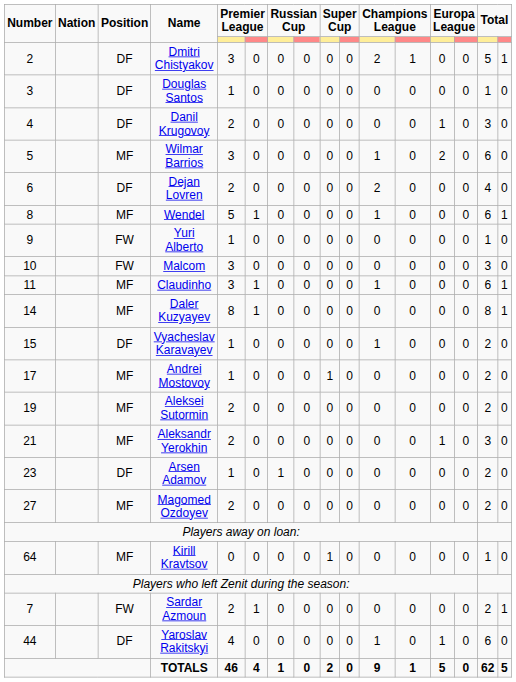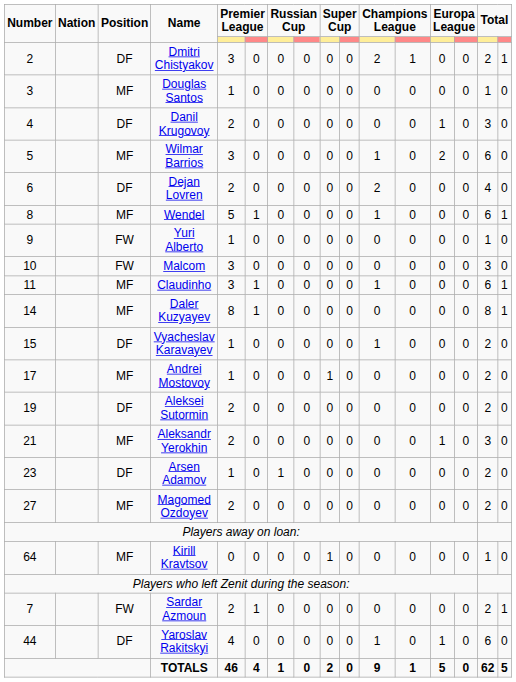 <table class="wikitable" style="font-size: 100%; text-align: center;">
 <tr>
 <td rowspan="2" width="10%" align="center"><strong>Number</strong></td>
 <td rowspan="2" width="10%" align="center"><strong>Nation</strong></td>
 <td rowspan="2" width="10%" align="center"><strong>Position</strong></td>
 <td rowspan="2" width="20%" align="center"><strong>Name</strong></td>
 <td colspan="2" align="center"><strong>Premier League</strong></td>
 <td colspan="2" align="center"><strong>Russian Cup</strong></td>
 <td colspan="2" align="center"><strong>Super Cup</strong></td>
 <td colspan="2" align="center"><strong>Champions League</strong></td>
 <td colspan="2" align="center"><strong>Europa League</strong></td>
 <td colspan="2" align="center"><strong>Total</strong></td>
 </tr>
 <tr>
 <th width=60 style="background: #FFEE99"></th>
 <th width=60 style="background: #FF8888"></th>
 <th width=60 style="background: #FFEE99"></th>
 <th width=60 style="background: #FF8888"></th>
 <th width=60 style="background: #FFEE99"></th>
 <th width=60 style="background: #FF8888"></th>
 <th width=60 style="background: #FFEE99"></th>
 <th width=60 style="background: #FF8888"></th>
 <th width=60 style="background: #FFEE99"></th>
 <th width=60 style="background: #FF8888"></th>
 <th width=60 style="background: #FFEE99"></th>
 <th width=60 style="background: #FF8888"></th>
 </tr>
 <tr>
 <td>2</td>
 <td></td>
 <td>DF</td>
 <td><a href='#'>Dmitri Chistyakov</a></td>
 <td>3</td>
 <td>0</td>
 <td>0</td>
 <td>0</td>
 <td>0</td>
 <td>0</td>
 <td>2</td>
 <td>1</td>
 <td>0</td>
 <td>0</td>
-<td>5</td>
+<td>2</td>
 <td>1</td>
 </tr>
 <tr>
 <td>3</td>
 <td></td>
-<td>DF</td>
+<td>MF</td>
 <td><a href='#'>Douglas Santos</a></td>
 <td>1</td>
 <td>0</td>
 <td>0</td>
 <td>0</td>
 <td>0</td>
 <td>0</td>
 <td>0</td>
 <td>0</td>
 <td>0</td>
 <td>0</td>
 <td>1</td>
 <td>0</td>
 </tr>
 <tr>
 <td>4</td>
 <td></td>
 <td>DF</td>
 <td><a href='#'>Danil Krugovoy</a></td>
 <td>2</td>
 <td>0</td>
 <td>0</td>
 <td>0</td>
 <td>0</td>
 <td>0</td>
 <td>0</td>
 <td>0</td>
 <td>1</td>
 <td>0</td>
 <td>3</td>
 <td>0</td>
 </tr>
 <tr>
 <td>5</td>
 <td></td>
 <td>MF</td>
 <td><a href='#'>Wilmar Barrios</a></td>
 <td>3</td>
 <td>0</td>
 <td>0</td>
 <td>0</td>
 <td>0</td>
 <td>0</td>
 <td>1</td>
 <td>0</td>
 <td>2</td>
 <td>0</td>
 <td>6</td>
 <td>0</td>
 </tr>
 <tr>
 <td>6</td>
 <td></td>
 <td>DF</td>
 <td><a href='#'>Dejan Lovren</a></td>
 <td>2</td>
 <td>0</td>
 <td>0</td>
 <td>0</td>
 <td>0</td>
 <td>0</td>
 <td>2</td>
 <td>0</td>
 <td>0</td>
 <td>0</td>
 <td>4</td>
 <td>0</td>
 </tr>
 <tr>
 <td>8</td>
 <td></td>
 <td>MF</td>
 <td><a href='#'>Wendel</a></td>
 <td>5</td>
 <td>1</td>
 <td>0</td>
 <td>0</td>
 <td>0</td>
 <td>0</td>
 <td>1</td>
 <td>0</td>
 <td>0</td>
 <td>0</td>
 <td>6</td>
 <td>1</td>
 </tr>
 <tr>
 <td>9</td>
 <td></td>
 <td>FW</td>
 <td><a href='#'>Yuri Alberto</a></td>
 <td>1</td>
 <td>0</td>
 <td>0</td>
 <td>0</td>
 <td>0</td>
 <td>0</td>
 <td>0</td>
 <td>0</td>
 <td>0</td>
 <td>0</td>
 <td>1</td>
 <td>0</td>
 </tr>
 <tr>
 <td>10</td>
 <td></td>
 <td>FW</td>
 <td><a href='#'>Malcom</a></td>
 <td>3</td>
 <td>0</td>
 <td>0</td>
 <td>0</td>
 <td>0</td>
 <td>0</td>
 <td>0</td>
 <td>0</td>
 <td>0</td>
 <td>0</td>
 <td>3</td>
 <td>0</td>
 </tr>
 <tr>
 <td>11</td>
 <td></td>
 <td>MF</td>
 <td><a href='#'>Claudinho</a></td>
 <td>3</td>
 <td>1</td>
 <td>0</td>
 <td>0</td>
 <td>0</td>
 <td>0</td>
 <td>1</td>
 <td>0</td>
 <td>0</td>
 <td>0</td>
 <td>6</td>
 <td>1</td>
 </tr>
 <tr>
 <td>14</td>
 <td></td>
 <td>MF</td>
 <td><a href='#'>Daler Kuzyayev</a></td>
 <td>8</td>
 <td>1</td>
 <td>0</td>
 <td>0</td>
 <td>0</td>
 <td>0</td>
 <td>0</td>
 <td>0</td>
 <td>0</td>
 <td>0</td>
 <td>8</td>
 <td>1</td>
 </tr>
 <tr>
 <td>15</td>
 <td></td>
 <td>DF</td>
 <td><a href='#'>Vyacheslav Karavayev</a></td>
 <td>1</td>
 <td>0</td>
 <td>0</td>
 <td>0</td>
 <td>0</td>
 <td>0</td>
 <td>1</td>
 <td>0</td>
 <td>0</td>
 <td>0</td>
 <td>2</td>
 <td>0</td>
 </tr>
 <tr>
 <td>17</td>
 <td></td>
 <td>MF</td>
 <td><a href='#'>Andrei Mostovoy</a></td>
 <td>1</td>
 <td>0</td>
 <td>0</td>
 <td>0</td>
 <td>1</td>
 <td>0</td>
 <td>0</td>
 <td>0</td>
 <td>0</td>
 <td>0</td>
 <td>2</td>
 <td>0</td>
 </tr>
 <tr>
 <td>19</td>
 <td></td>
-<td>MF</td>
+<td>DF</td>
 <td><a href='#'>Aleksei Sutormin</a></td>
 <td>2</td>
 <td>0</td>
 <td>0</td>
 <td>0</td>
 <td>0</td>
 <td>0</td>
 <td>0</td>
 <td>0</td>
 <td>0</td>
 <td>0</td>
 <td>2</td>
 <td>0</td>
 </tr>
 <tr>
 <td>21</td>
 <td></td>
 <td>MF</td>
 <td><a href='#'>Aleksandr Yerokhin</a></td>
 <td>2</td>
 <td>0</td>
 <td>0</td>
 <td>0</td>
 <td>0</td>
 <td>0</td>
 <td>0</td>
 <td>0</td>
 <td>1</td>
 <td>0</td>
 <td>3</td>
 <td>0</td>
 </tr>
 <tr>
 <td>23</td>
 <td></td>
 <td>DF</td>
 <td><a href='#'>Arsen Adamov</a></td>
 <td>1</td>
 <td>0</td>
 <td>1</td>
 <td>0</td>
 <td>0</td>
 <td>0</td>
 <td>0</td>
 <td>0</td>
 <td>0</td>
 <td>0</td>
 <td>2</td>
 <td>0</td>
 </tr>
 <tr>
 <td>27</td>
 <td></td>
 <td>MF</td>
 <td><a href='#'>Magomed Ozdoyev</a></td>
 <td>2</td>
 <td>0</td>
 <td>0</td>
 <td>0</td>
 <td>0</td>
 <td>0</td>
 <td>0</td>
 <td>0</td>
 <td>0</td>
 <td>0</td>
 <td>2</td>
 <td>0</td>
 </tr>
 <tr>
 <td colspan="14"><em>Players away on loan:</em></td>
 </tr>
 <tr>
 <td>64</td>
 <td></td>
 <td>MF</td>
 <td><a href='#'>Kirill Kravtsov</a></td>
 <td>0</td>
 <td>0</td>
 <td>0</td>
 <td>0</td>
 <td>1</td>
 <td>0</td>
 <td>0</td>
 <td>0</td>
 <td>0</td>
 <td>0</td>
 <td>1</td>
 <td>0</td>
 </tr>
 <tr>
 <td colspan="14"><em>Players who left Zenit during the season:</em></td>
 </tr>
 <tr>
 <td>7</td>
 <td></td>
 <td>FW</td>
 <td><a href='#'>Sardar Azmoun</a></td>
 <td>2</td>
 <td>1</td>
 <td>0</td>
 <td>0</td>
 <td>0</td>
 <td>0</td>
 <td>0</td>
 <td>0</td>
 <td>0</td>
 <td>0</td>
 <td>2</td>
 <td>1</td>
 </tr>
 <tr>
 <td>44</td>
 <td></td>
 <td>DF</td>
 <td><a href='#'>Yaroslav Rakitskyi</a></td>
 <td>4</td>
 <td>0</td>
 <td>0</td>
 <td>0</td>
 <td>0</td>
 <td>0</td>
 <td>1</td>
 <td>0</td>
 <td>1</td>
 <td>0</td>
 <td>6</td>
 <td>0</td>
 </tr>
 <tr>
 <td colspan="3"></td>
 <td><strong>TOTALS</strong></td>
 <td><strong>46</strong></td>
 <td><strong>4</strong></td>
 <td><strong>1</strong></td>
 <td><strong>0</strong></td>
 <td><strong>2</strong></td>
 <td><strong>0</strong></td>
 <td><strong>9</strong></td>
 <td><strong>1</strong></td>
 <td><strong>5</strong></td>
 <td><strong>0</strong></td>
 <td><strong>62</strong></td>
 <td><strong>5</strong></td>
 </tr>
 </table>
